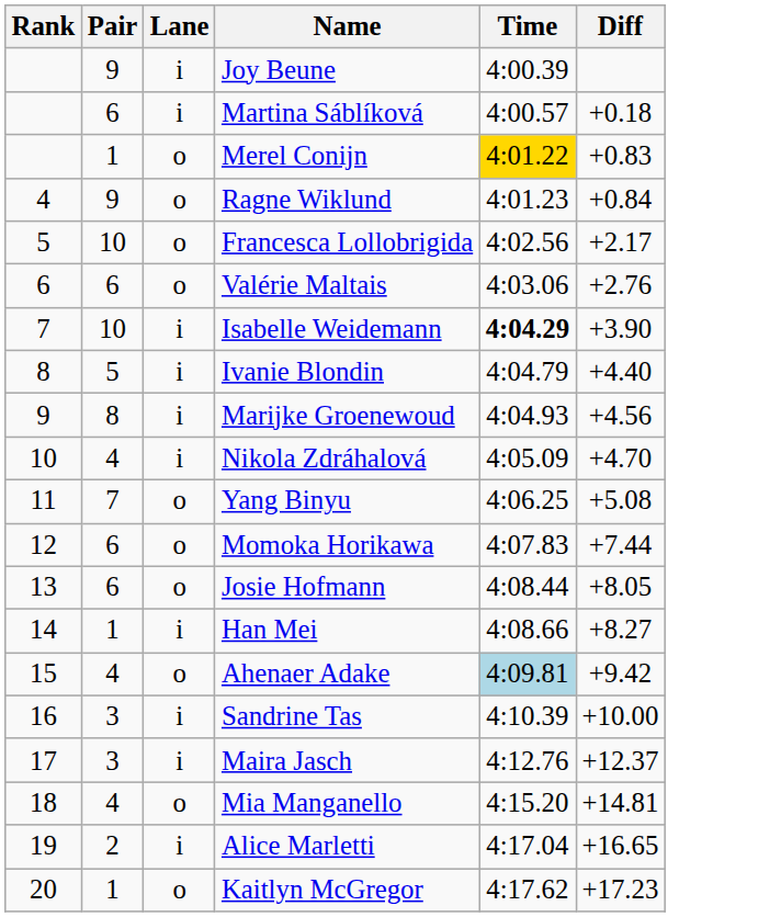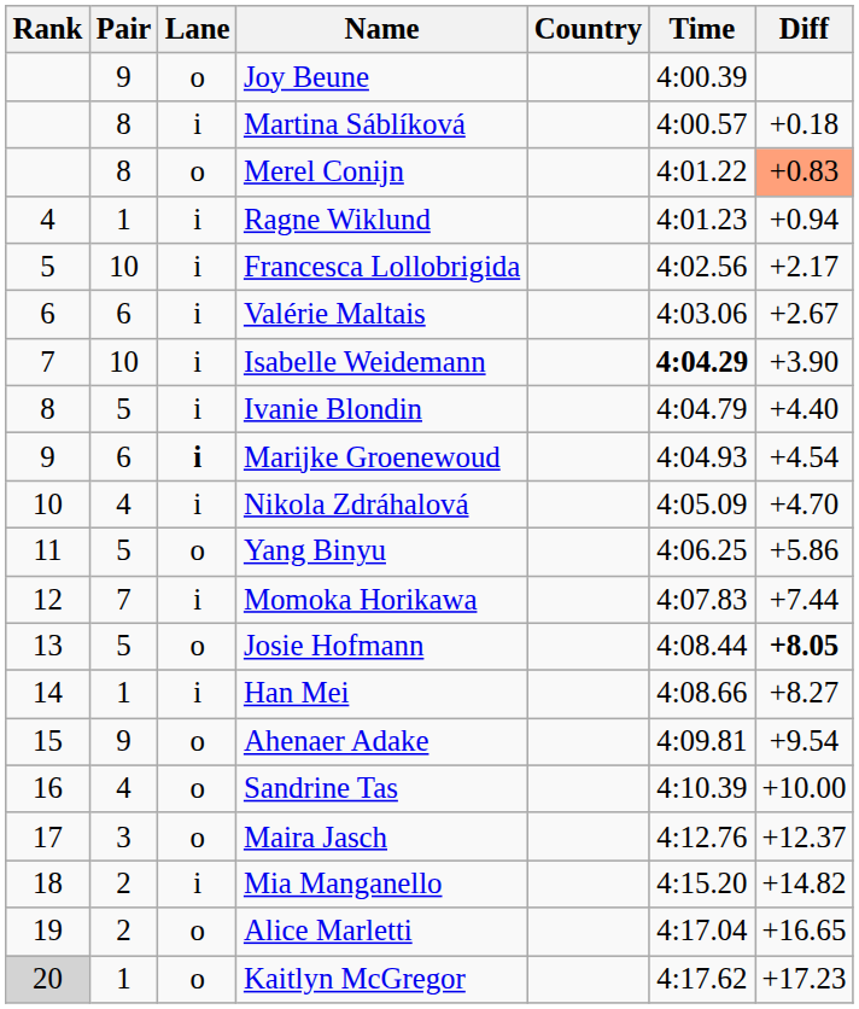 <table class="wikitable sortable" style="text-align:center">
 <tr>
 <th>Rank</th>
 <th>Pair</th>
 <th>Lane</th>
 <th>Name</th>
+<th>Country</th>
 <th>Time</th>
 <th>Diff</th>
 </tr>
 <tr>
 <td></td>
 <td>9</td>
-<td>i</td>
+<td>o</td>
 <td align=left><a href='#'>Joy Beune</a></td>
+<td align=left></td>
 <td>4:00.39</td>
 <td></td>
 </tr>
 <tr>
 <td></td>
-<td>6</td>
+<td>8</td>
 <td>i</td>
 <td align=left><a href='#'>Martina Sáblíková</a></td>
+<td align=left></td>
 <td>4:00.57</td>
 <td>+0.18</td>
 </tr>
 <tr>
 <td></td>
-<td>1</td>
+<td>8</td>
 <td>o</td>
 <td align=left><a href='#'>Merel Conijn</a></td>
-<td style="background: gold;">4:01.22</td>
-<td>+0.83</td>
+<td align=left></td>
+<td>4:01.22</td>
+<td style="background: lightsalmon;">+0.83</td>
 </tr>
 <tr>
 <td>4</td>
-<td>9</td>
-<td>o</td>
+<td>1</td>
+<td>i</td>
 <td align=left><a href='#'>Ragne Wiklund</a></td>
+<td align=left></td>
 <td>4:01.23</td>
-<td>+0.84</td>
+<td>+0.94</td>
 </tr>
 <tr>
 <td>5</td>
 <td>10</td>
-<td>o</td>
+<td>i</td>
 <td align=left><a href='#'>Francesca Lollobrigida</a></td>
+<td align=left></td>
 <td>4:02.56</td>
 <td>+2.17</td>
 </tr>
 <tr>
 <td>6</td>
 <td>6</td>
-<td>o</td>
+<td>i</td>
 <td align=left><a href='#'>Valérie Maltais</a></td>
+<td align=left></td>
 <td>4:03.06</td>
-<td>+2.76</td>
+<td>+2.67</td>
 </tr>
 <tr>
 <td>7</td>
 <td>10</td>
 <td>i</td>
 <td align=left><a href='#'>Isabelle Weidemann</a></td>
+<td align=left></td>
 <td><strong>4:04.29</strong></td>
 <td>+3.90</td>
 </tr>
 <tr>
 <td>8</td>
 <td>5</td>
 <td>i</td>
 <td align=left><a href='#'>Ivanie Blondin</a></td>
+<td align=left></td>
 <td>4:04.79</td>
 <td>+4.40</td>
 </tr>
 <tr>
 <td>9</td>
-<td>8</td>
-<td>i</td>
+<td>6</td>
+<td><strong>i</strong></td>
 <td align=left><a href='#'>Marijke Groenewoud</a></td>
+<td align=left></td>
 <td>4:04.93</td>
-<td>+4.56</td>
+<td>+4.54</td>
 </tr>
 <tr>
 <td>10</td>
 <td>4</td>
 <td>i</td>
 <td align=left><a href='#'>Nikola Zdráhalová</a></td>
+<td align=left></td>
 <td>4:05.09</td>
 <td>+4.70</td>
 </tr>
 <tr>
 <td>11</td>
-<td>7</td>
+<td>5</td>
 <td>o</td>
 <td align=left><a href='#'>Yang Binyu</a></td>
+<td align=left></td>
 <td>4:06.25</td>
-<td>+5.08</td>
+<td>+5.86</td>
 </tr>
 <tr>
 <td>12</td>
-<td>6</td>
-<td>o</td>
+<td>7</td>
+<td>i</td>
 <td align=left><a href='#'>Momoka Horikawa</a></td>
+<td align=left></td>
 <td>4:07.83</td>
 <td>+7.44</td>
 </tr>
 <tr>
 <td>13</td>
-<td>6</td>
+<td>5</td>
 <td>o</td>
 <td align=left><a href='#'>Josie Hofmann</a></td>
+<td align=left></td>
 <td>4:08.44</td>
-<td>+8.05</td>
+<td><strong>+8.05</strong></td>
 </tr>
 <tr>
 <td>14</td>
 <td>1</td>
 <td>i</td>
 <td align=left><a href='#'>Han Mei</a></td>
+<td align=left></td>
 <td>4:08.66</td>
 <td>+8.27</td>
 </tr>
 <tr>
 <td>15</td>
-<td>4</td>
+<td>9</td>
 <td>o</td>
 <td align=left><a href='#'>Ahenaer Adake</a></td>
-<td style="background: lightblue;">4:09.81</td>
-<td>+9.42</td>
+<td align=left></td>
+<td>4:09.81</td>
+<td>+9.54</td>
 </tr>
 <tr>
 <td>16</td>
-<td>3</td>
-<td>i</td>
+<td>4</td>
+<td>o</td>
 <td align=left><a href='#'>Sandrine Tas</a></td>
+<td align=left></td>
 <td>4:10.39</td>
 <td>+10.00</td>
 </tr>
 <tr>
 <td>17</td>
 <td>3</td>
-<td>i</td>
+<td>o</td>
 <td align=left><a href='#'>Maira Jasch</a></td>
+<td align=left></td>
 <td>4:12.76</td>
 <td>+12.37</td>
 </tr>
 <tr>
 <td>18</td>
-<td>4</td>
-<td>o</td>
+<td>2</td>
+<td>i</td>
 <td align=left><a href='#'>Mia Manganello</a></td>
+<td align=left></td>
 <td>4:15.20</td>
-<td>+14.81</td>
+<td>+14.82</td>
 </tr>
 <tr>
 <td>19</td>
 <td>2</td>
-<td>i</td>
+<td>o</td>
 <td align=left><a href='#'>Alice Marletti</a></td>
+<td align=left></td>
 <td>4:17.04</td>
 <td>+16.65</td>
 </tr>
 <tr>
-<td>20</td>
+<td style="background: lightgrey;">20</td>
 <td>1</td>
 <td>o</td>
 <td align=left><a href='#'>Kaitlyn McGregor</a></td>
+<td align=left></td>
 <td>4:17.62</td>
 <td>+17.23</td>
 </tr>
 </table>
